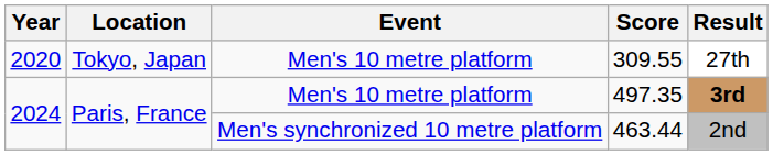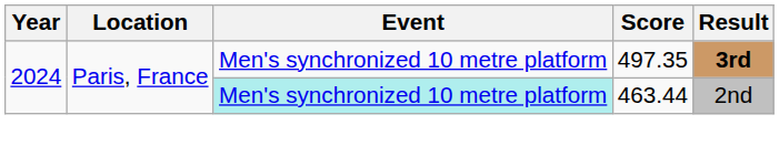 <table class="wikitable" style="text-align:center;">
 <tr>
 <th>Year</th>
 <th>Location</th>
 <th>Event</th>
 <th>Score</th>
 <th>Result</th>
 </tr>
 <tr>
-<td><a href='#'>2020</a></td>
-<td><a href='#'>Tokyo</a>, <a href='#'>Japan</a></td>
-<td><a href='#'>Men's 10 metre platform</a></td>
-<td>309.55</td>
-<td bgcolor="white">27th</td>
-</tr>
-<tr>
 <td rowspan=2><a href='#'>2024</a></td>
 <td rowspan=2><a href='#'>Paris</a>, <a href='#'>France</a></td>
-<td><a href='#'>Men's 10 metre platform</a></td>
+<td><a href='#'>Men's synchronized 10 metre platform</a></td>
 <td>497.35</td>
 <td bgcolor="#cc9966"><strong>3rd</strong></td>
 </tr>
 <tr>
-<td><a href='#'>Men's synchronized 10 metre platform</a></td>
+<td style="background: paleturquoise;"><a href='#'>Men's synchronized 10 metre platform</a></td>
 <td>463.44</td>
 <td bgcolor="silver">2nd</td>
 </tr>
 </table>
